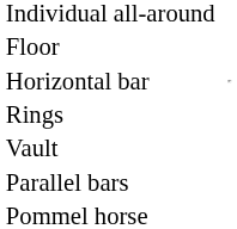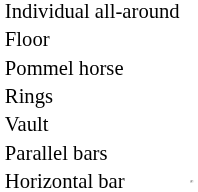 <table>
 <tr>
 <td>Individual all-around<br></td>
 <td></td>
 <td></td>
 <td></td>
 </tr>
 <tr>
 <td>Floor<br></td>
 <td></td>
 <td></td>
 <td></td>
 </tr>
 <tr>
-<td>Horizontal bar<br></td>
+<td>Pommel horse<br></td>
 <td></td>
-<td><hr></td>
+<td></td>
 <td></td>
 </tr>
 <tr>
 <td>Rings<br></td>
 <td></td>
 <td></td>
 <td></td>
 </tr>
 <tr>
 <td>Vault<br></td>
 <td></td>
 <td></td>
 <td></td>
 </tr>
 <tr>
 <td>Parallel bars<br></td>
 <td></td>
 <td></td>
 <td></td>
 </tr>
 <tr>
-<td>Pommel horse<br></td>
+<td>Horizontal bar<br></td>
 <td></td>
-<td></td>
+<td><hr></td>
 <td></td>
 </tr>
 <tr>
 </tr>
 </table>
